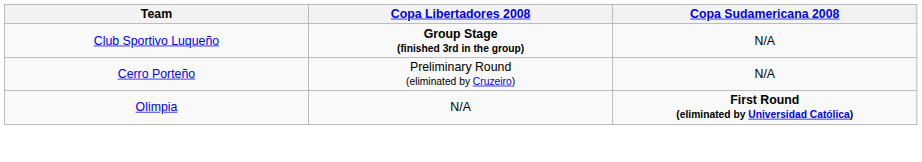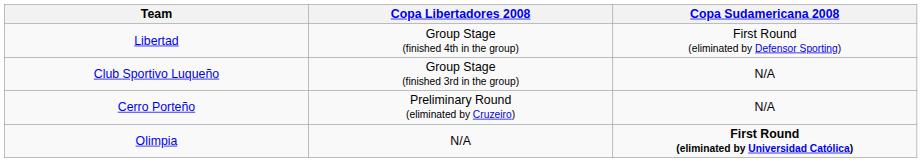 <table class="wikitable">
 <tr>
 <th width= 20%>Team</th>
 <th width= 20%><a href='#'>Copa Libertadores 2008</a></th>
 <th width= 20%><a href='#'>Copa Sudamericana 2008</a></th>
 </tr>
 <tr align="center">
+<td><a href='#'>Libertad</a></td>
+<td>Group Stage<br><small>(finished 4th in the group)</small></td>
+<td>First Round<br><small>(eliminated by <a href='#'>Defensor Sporting</a>)</small></td>
+</tr>
+<tr align="center">
 <td><a href='#'>Club Sportivo Luqueño</a></td>
-<td><strong>Group Stage<br><small>(finished 3rd in the group)</small></strong></td>
+<td>Group Stage<br><small>(finished 3rd in the group)</small></td>
 <td>N/A</td>
 </tr>
 <tr align="center">
 <td><a href='#'>Cerro Porteño</a></td>
 <td>Preliminary Round<br><small>(eliminated by <a href='#'>Cruzeiro</a>)</small></td>
 <td>N/A</td>
 </tr>
 <tr align="center">
 <td><a href='#'>Olimpia</a></td>
 <td>N/A</td>
 <td><strong>First Round<br><small>(eliminated by <a href='#'>Universidad Católica</a>)</small></strong></td>
 </tr>
 </table>
